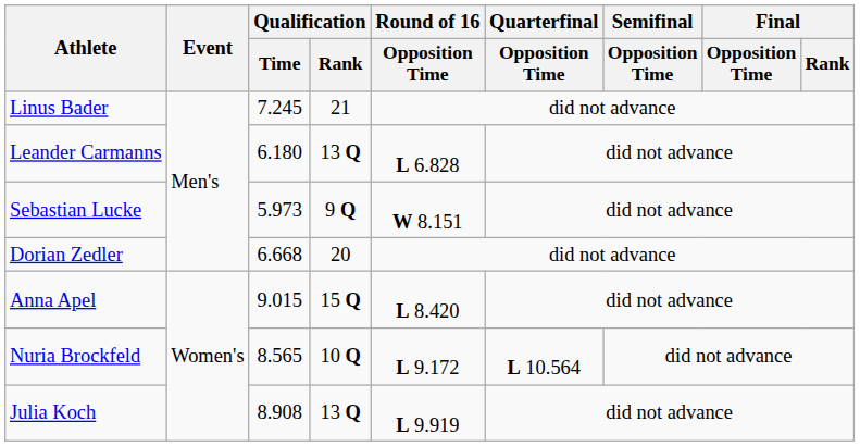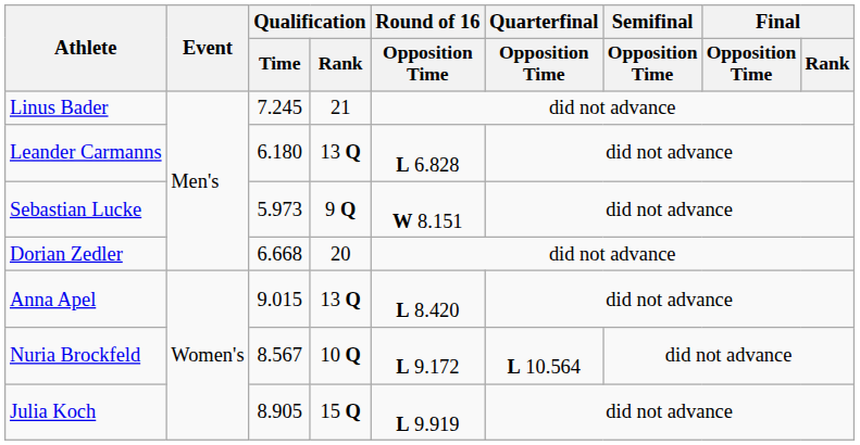 <table class=wikitable style=font-size:90% align=center>
 <tr>
 <th rowspan=2>Athlete</th>
 <th rowspan=2>Event</th>
 <th colspan=2>Qualification</th>
 <th>Round of 16</th>
 <th>Quarterfinal</th>
 <th>Semifinal</th>
 <th colspan=2>Final</th>
 </tr>
 <tr style=font-size:95%>
 <th>Time</th>
 <th>Rank</th>
 <th>Opposition<br>Time</th>
 <th>Opposition<br>Time</th>
 <th>Opposition<br>Time</th>
 <th>Opposition<br>Time</th>
 <th>Rank</th>
 </tr>
 <tr align=center>
 <td align=left><a href='#'>Linus Bader</a></td>
 <td rowspan=4 align=left>Men's</td>
 <td>7.245</td>
 <td>21</td>
 <td colspan=5>did not advance</td>
 </tr>
 <tr align=center>
 <td align=left><a href='#'>Leander Carmanns</a></td>
 <td>6.180</td>
 <td>13 <strong>Q</strong></td>
 <td><br><strong>L</strong> 6.828</td>
 <td colspan=4>did not advance</td>
 </tr>
 <tr align=center>
 <td align=left><a href='#'>Sebastian Lucke</a></td>
 <td>5.973</td>
 <td>9 <strong>Q</strong></td>
 <td><br><strong>W</strong> 8.151</td>
 <td colspan=4>did not advance</td>
 </tr>
 <tr align=center>
 <td align=left><a href='#'>Dorian Zedler</a></td>
 <td>6.668</td>
 <td>20</td>
 <td colspan=5>did not advance</td>
 </tr>
 <tr align=center>
 <td align=left><a href='#'>Anna Apel</a></td>
 <td rowspan=3 align=left>Women's</td>
 <td>9.015</td>
-<td>15 <strong>Q</strong></td>
+<td>13 <strong>Q</strong></td>
 <td><br><strong>L</strong> 8.420</td>
 <td colspan=4>did not advance</td>
 </tr>
 <tr align=center>
 <td align=left><a href='#'>Nuria Brockfeld</a></td>
-<td>8.565</td>
+<td>8.567</td>
 <td>10 <strong>Q</strong></td>
 <td><br><strong>L</strong> 9.172</td>
 <td><br><strong>L</strong> 10.564</td>
 <td colspan=3>did not advance</td>
 </tr>
 <tr align=center>
 <td align=left><a href='#'>Julia Koch</a></td>
-<td>8.908</td>
-<td>13 <strong>Q</strong></td>
+<td>8.905</td>
+<td>15 <strong>Q</strong></td>
 <td><br><strong>L</strong> 9.919</td>
 <td colspan=4>did not advance</td>
 </tr>
 </table>
